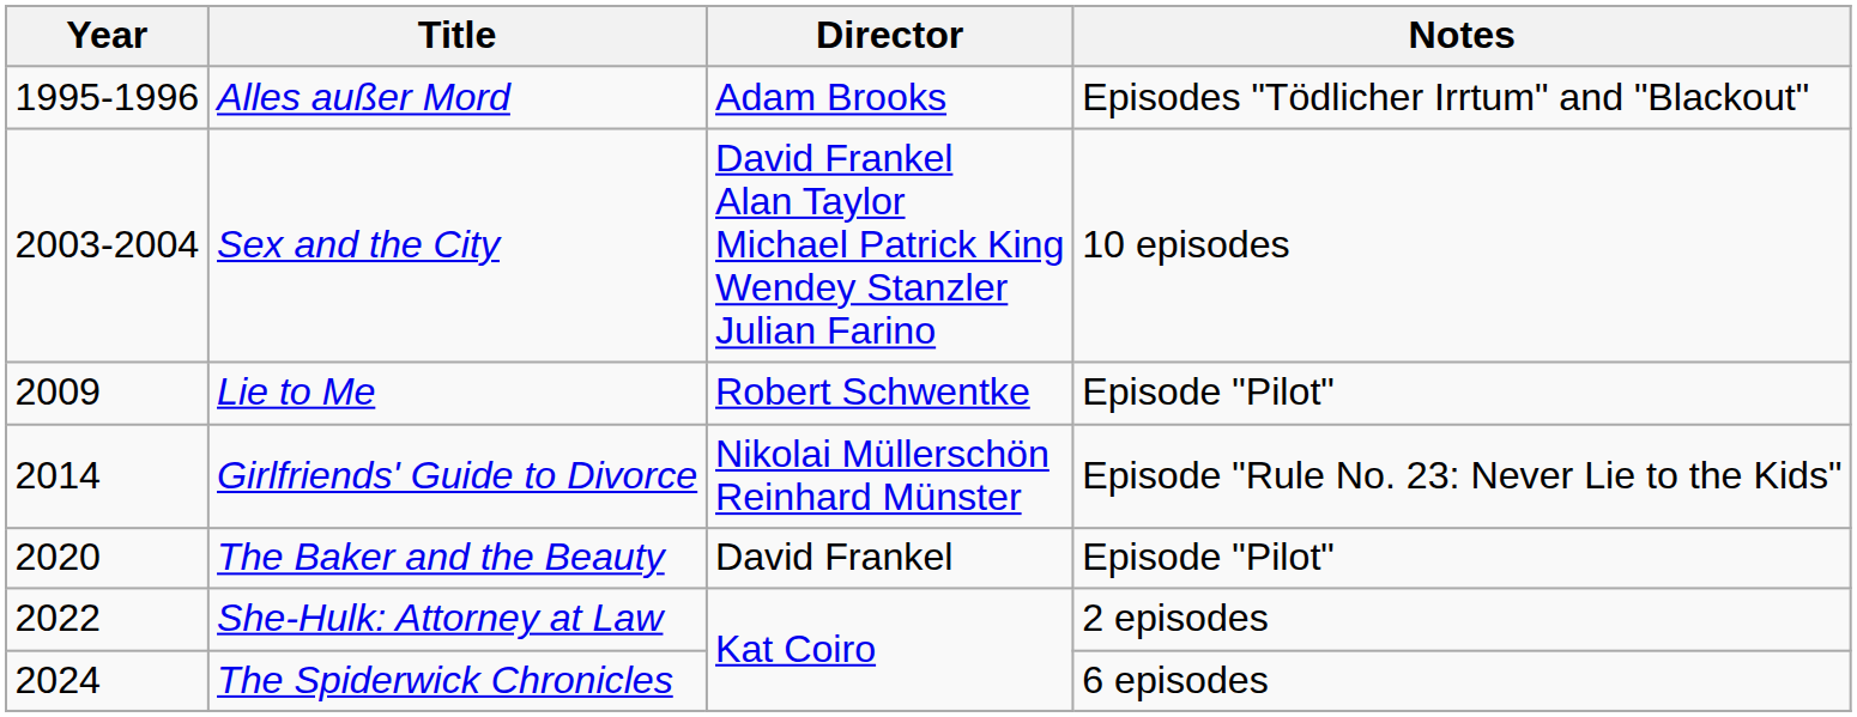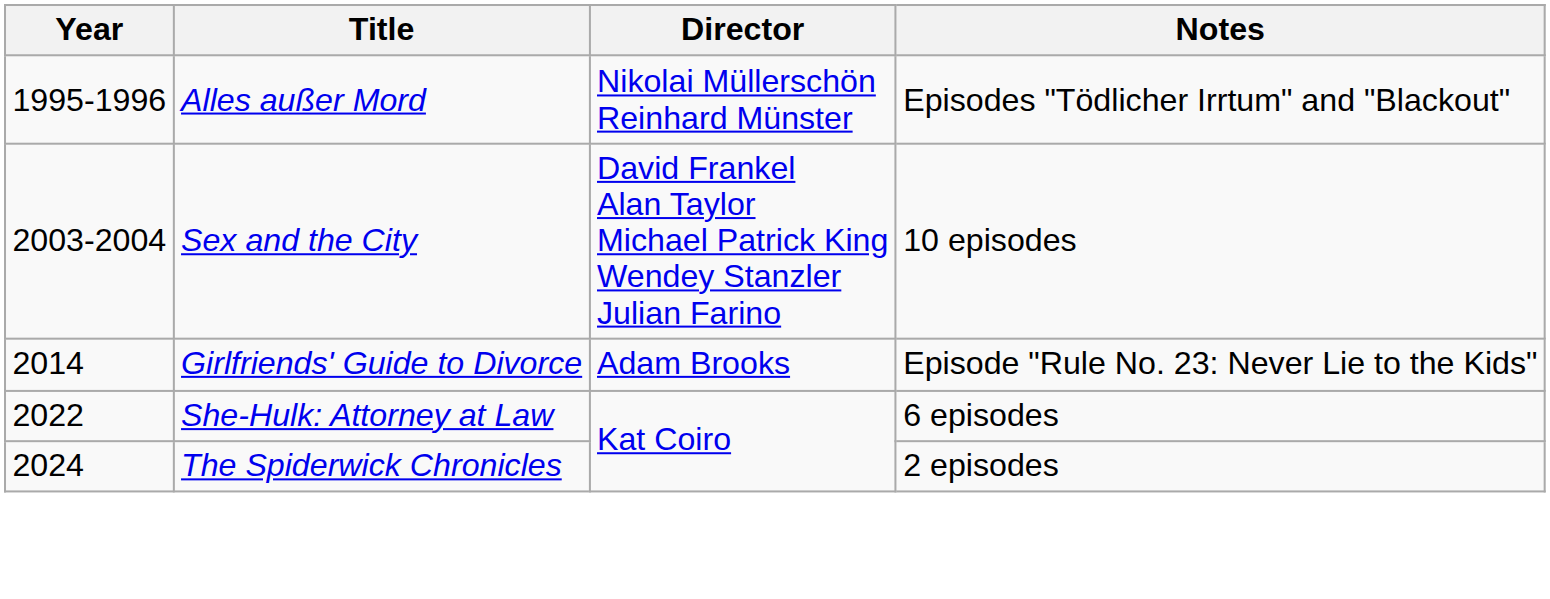 <table class="wikitable">
 <tr>
 <th>Year</th>
 <th>Title</th>
 <th>Director</th>
 <th>Notes</th>
 </tr>
 <tr>
 <td>1995-1996</td>
 <td><em><a href='#'>Alles außer Mord</a></em></td>
-<td><a href='#'>Adam Brooks</a></td>
+<td><a href='#'>Nikolai Müllerschön</a><br><a href='#'>Reinhard Münster</a></td>
 <td>Episodes "Tödlicher Irrtum" and "Blackout"</td>
 </tr>
 <tr>
 <td>2003-2004</td>
 <td><em><a href='#'>Sex and the City</a></em></td>
 <td><a href='#'>David Frankel</a><br><a href='#'>Alan Taylor</a><br><a href='#'>Michael Patrick King</a><br><a href='#'>Wendey Stanzler</a><br><a href='#'>Julian Farino</a></td>
 <td>10 episodes</td>
 </tr>
 <tr>
-<td>2009</td>
-<td><em><a href='#'>Lie to Me</a></em></td>
-<td><a href='#'>Robert Schwentke</a></td>
-<td>Episode "Pilot"</td>
-</tr>
-<tr>
 <td>2014</td>
 <td><em><a href='#'>Girlfriends' Guide to Divorce</a></em></td>
-<td><a href='#'>Nikolai Müllerschön</a><br><a href='#'>Reinhard Münster</a></td>
+<td><a href='#'>Adam Brooks</a></td>
 <td>Episode "Rule No. 23: Never Lie to the Kids"</td>
-</tr>
-<tr>
-<td>2020</td>
-<td><em><a href='#'>The Baker and the Beauty</a></em></td>
-<td>David Frankel</td>
-<td>Episode "Pilot"</td>
 </tr>
 <tr>
 <td>2022</td>
 <td><em><a href='#'>She-Hulk: Attorney at Law</a></em></td>
 <td rowspan=2><a href='#'>Kat Coiro</a></td>
-<td>2 episodes</td>
+<td>6 episodes</td>
 </tr>
 <tr>
 <td>2024</td>
 <td><em><a href='#'>The Spiderwick Chronicles</a></em></td>
-<td>6 episodes</td>
+<td>2 episodes</td>
 </tr>
 </table>
